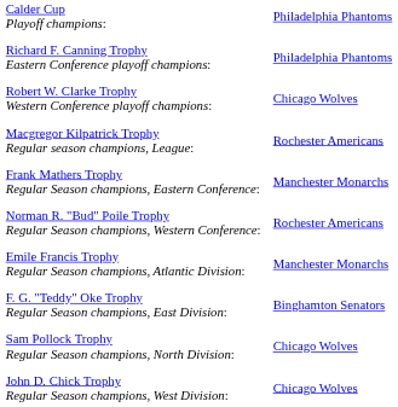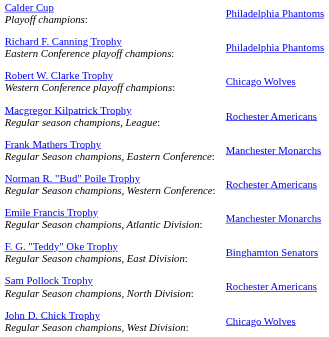 <table cellpadding="5" cellspacing="5">
 <tr>
 <td><a href='#'>Calder Cup</a><br><em>Playoff champions</em>:</td>
 <td><a href='#'>Philadelphia Phantoms</a></td>
 </tr>
 <tr>
 <td><a href='#'>Richard F. Canning Trophy</a><br><em>Eastern Conference playoff champions</em>:</td>
 <td><a href='#'>Philadelphia Phantoms</a></td>
 </tr>
 <tr>
 <td><a href='#'>Robert W. Clarke Trophy</a><br><em>Western Conference playoff champions</em>:</td>
 <td><a href='#'>Chicago Wolves</a></td>
 </tr>
 <tr>
 <td><a href='#'>Macgregor Kilpatrick Trophy</a><br><em>Regular season champions, League</em>:</td>
 <td><a href='#'>Rochester Americans</a></td>
 </tr>
 <tr>
 <td><a href='#'>Frank Mathers Trophy</a><br><em>Regular Season champions, Eastern Conference</em>:</td>
 <td><a href='#'>Manchester Monarchs</a></td>
 </tr>
 <tr>
 <td><a href='#'>Norman R. "Bud" Poile Trophy</a><br><em>Regular Season champions, Western Conference</em>:</td>
 <td><a href='#'>Rochester Americans</a></td>
 </tr>
 <tr>
 <td><a href='#'>Emile Francis Trophy</a><br><em>Regular Season champions, Atlantic Division</em>:</td>
 <td><a href='#'>Manchester Monarchs</a></td>
 </tr>
 <tr>
 <td><a href='#'>F. G. "Teddy" Oke Trophy</a><br><em>Regular Season champions, East Division</em>:</td>
 <td><a href='#'>Binghamton Senators</a></td>
 </tr>
 <tr>
 <td><a href='#'>Sam Pollock Trophy</a><br><em>Regular Season champions, North Division</em>:</td>
-<td><a href='#'>Chicago Wolves</a></td>
+<td><a href='#'>Rochester Americans</a></td>
 </tr>
 <tr>
 <td><a href='#'>John D. Chick Trophy</a><br><em>Regular Season champions, West Division</em>:</td>
 <td><a href='#'>Chicago Wolves</a></td>
 </tr>
 </table>
